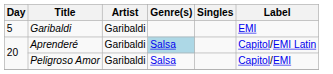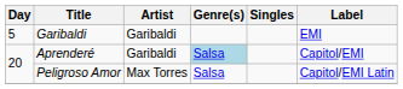 <table class="wikitable sortable" style="text-align: left;">
 <tr>
 <th>Day</th>
 <th>Title</th>
 <th>Artist</th>
 <th>Genre(s)</th>
 <th>Singles</th>
 <th>Label</th>
 </tr>
 <tr>
 <td>5</td>
 <td><em>Garibaldi</em></td>
 <td>Garibaldi</td>
 <td></td>
 <td></td>
 <td><a href='#'>EMI</a></td>
 </tr>
 <tr>
 <td rowspan="2">20</td>
 <td><em>Aprenderé</em></td>
 <td>Garibaldi</td>
 <td style="background: lightblue;"><a href='#'>Salsa</a></td>
 <td></td>
-<td><a href='#'>Capitol</a>/<a href='#'>EMI Latin</a></td>
+<td><a href='#'>Capitol</a>/<a href='#'>EMI</a></td>
 </tr>
 <tr>
 <td><em>Peligroso Amor</em></td>
-<td>Garibaldi</td>
+<td>Max Torres</td>
 <td><a href='#'>Salsa</a></td>
 <td></td>
-<td><a href='#'>Capitol</a>/<a href='#'>EMI</a></td>
+<td><a href='#'>Capitol</a>/<a href='#'>EMI Latin</a></td>
 </tr>
 <tr>
 </tr>
 </table>
